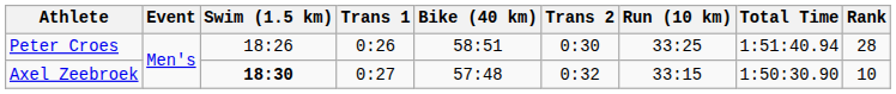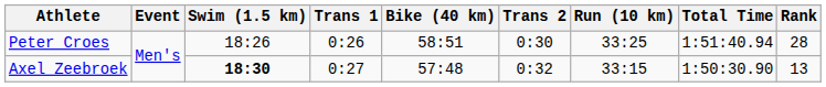 <table class="wikitable" style="font-size:90%">
 <tr>
 <th>Athlete</th>
 <th>Event</th>
 <th>Swim (1.5 km)</th>
 <th>Trans 1</th>
 <th>Bike (40 km)</th>
 <th>Trans 2</th>
 <th>Run (10 km)</th>
 <th>Total Time</th>
 <th>Rank</th>
 </tr>
 <tr align=center>
 <td align=left><a href='#'>Peter Croes</a></td>
 <td align=left rowspan=2><a href='#'>Men's</a></td>
 <td>18:26</td>
 <td>0:26</td>
 <td>58:51</td>
 <td>0:30</td>
 <td>33:25</td>
 <td>1:51:40.94</td>
 <td>28</td>
 </tr>
 <tr align=center>
 <td align=left><a href='#'>Axel Zeebroek</a></td>
 <td><strong>18:30</strong></td>
 <td>0:27</td>
 <td>57:48</td>
 <td>0:32</td>
 <td>33:15</td>
 <td>1:50:30.90</td>
-<td>10</td>
+<td>13</td>
 </tr>
 </table>
